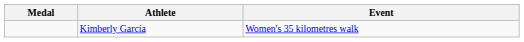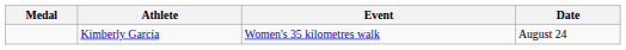 <table class="wikitable" style="font-size:90%" width=60%>
 <tr>
 <th>Medal</th>
 <th>Athlete</th>
 <th>Event</th>
+<th>Date</th>
 </tr>
 <tr>
 <td></td>
 <td><a href='#'>Kimberly García</a></td>
 <td><a href='#'>Women's 35 kilometres walk</a></td>
+<td>August 24</td>
 </tr>
 </table>
